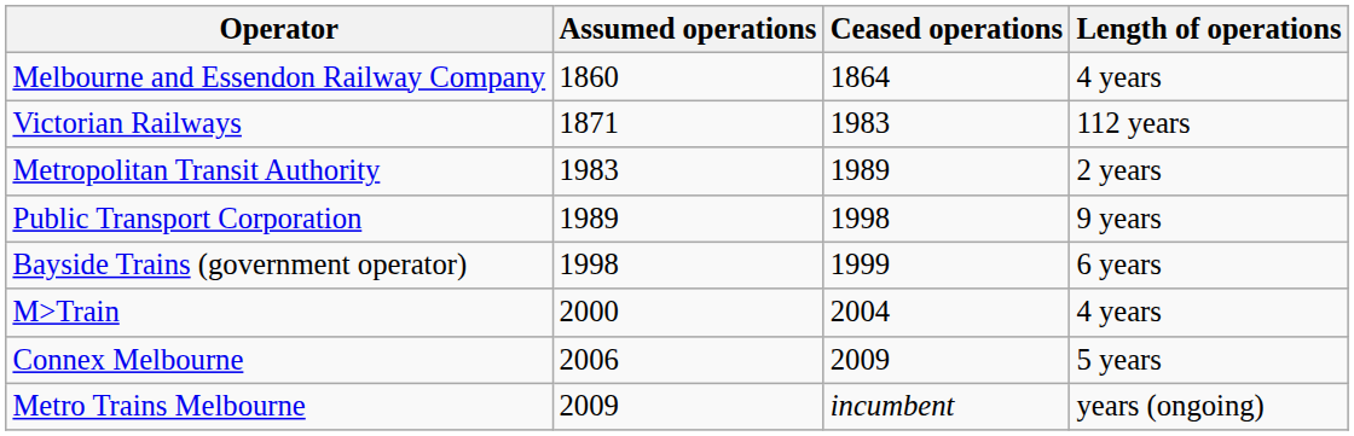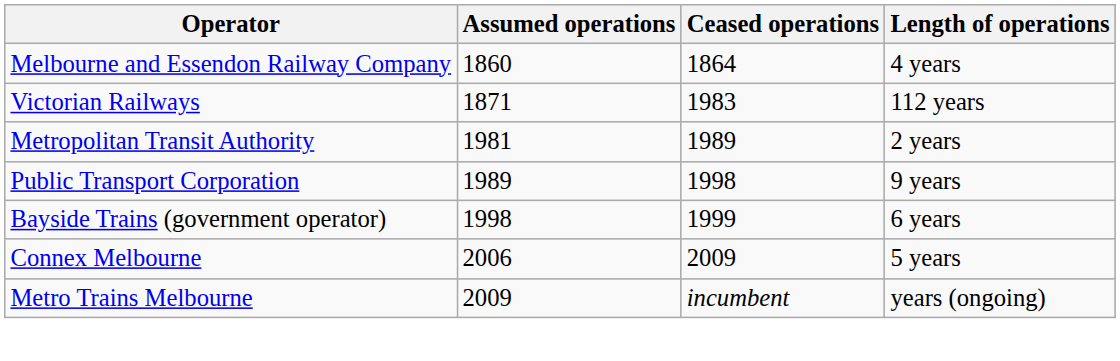 <table class="wikitable">
 <tr>
 <th>Operator</th>
 <th>Assumed operations</th>
 <th>Ceased operations</th>
 <th>Length of operations</th>
 </tr>
 <tr>
 <td><a href='#'>Melbourne and Essendon Railway Company</a></td>
 <td>1860</td>
 <td>1864</td>
 <td>4 years</td>
 </tr>
 <tr>
 <td><a href='#'>Victorian Railways</a></td>
 <td>1871</td>
 <td>1983</td>
 <td>112 years</td>
 </tr>
 <tr>
 <td><a href='#'>Metropolitan Transit Authority</a></td>
-<td>1983</td>
+<td>1981</td>
 <td>1989</td>
 <td>2 years</td>
 </tr>
 <tr>
 <td><a href='#'>Public Transport Corporation</a></td>
 <td>1989</td>
 <td>1998</td>
 <td>9 years</td>
 </tr>
 <tr>
 <td><a href='#'>Bayside Trains</a> (government operator)</td>
 <td>1998</td>
 <td>1999</td>
 <td>6 years</td>
 </tr>
 <tr>
-<td><a href='#'>M>Train</a></td>
-<td>2000</td>
-<td>2004</td>
-<td>4 years</td>
-</tr>
-<tr>
 <td><a href='#'>Connex Melbourne</a></td>
 <td>2006</td>
 <td>2009</td>
 <td>5 years</td>
 </tr>
 <tr>
 <td><a href='#'>Metro Trains Melbourne</a></td>
 <td>2009</td>
 <td><em>incumbent</em></td>
 <td> years (ongoing)</td>
 </tr>
 </table>
